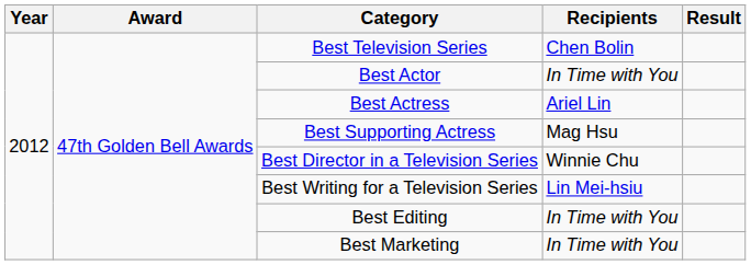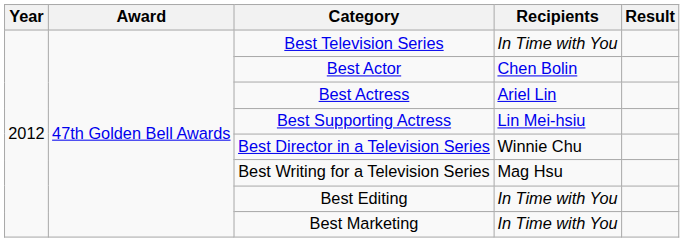 <table class="wikitable sortable">
 <tr>
 <th>Year</th>
 <th>Award</th>
 <th>Category</th>
 <th>Recipients</th>
 <th>Result</th>
 </tr>
 <tr>
 <td align="center" rowspan=8>2012</td>
 <td align="center" rowspan=8><a href='#'>47th Golden Bell Awards</a></td>
 <td align="center"><a href='#'>Best Television Series</a></td>
-<td><a href='#'>Chen Bolin</a></td>
+<td><em>In Time with You</em></td>
 <td></td>
 </tr>
 <tr>
 <td align="center"><a href='#'>Best Actor</a></td>
-<td><em>In Time with You</em></td>
+<td><a href='#'>Chen Bolin</a></td>
 <td></td>
 </tr>
 <tr>
 <td align="center"><a href='#'>Best Actress</a></td>
 <td><a href='#'>Ariel Lin</a></td>
 <td></td>
 </tr>
 <tr>
 <td align="center"><a href='#'>Best Supporting Actress</a></td>
-<td>Mag Hsu</td>
+<td><a href='#'>Lin Mei-hsiu</a></td>
 <td></td>
 </tr>
 <tr>
 <td align="center"><a href='#'>Best Director in a Television Series</a></td>
 <td>Winnie Chu</td>
 <td></td>
 </tr>
 <tr>
 <td align="center">Best Writing for a Television Series</td>
-<td><a href='#'>Lin Mei-hsiu</a></td>
+<td>Mag Hsu</td>
 <td></td>
 </tr>
 <tr>
 <td align="center">Best Editing</td>
 <td><em>In Time with You</em></td>
 <td></td>
 </tr>
 <tr>
 <td align="center">Best Marketing</td>
 <td><em>In Time with You</em></td>
 <td></td>
 </tr>
 </table>
